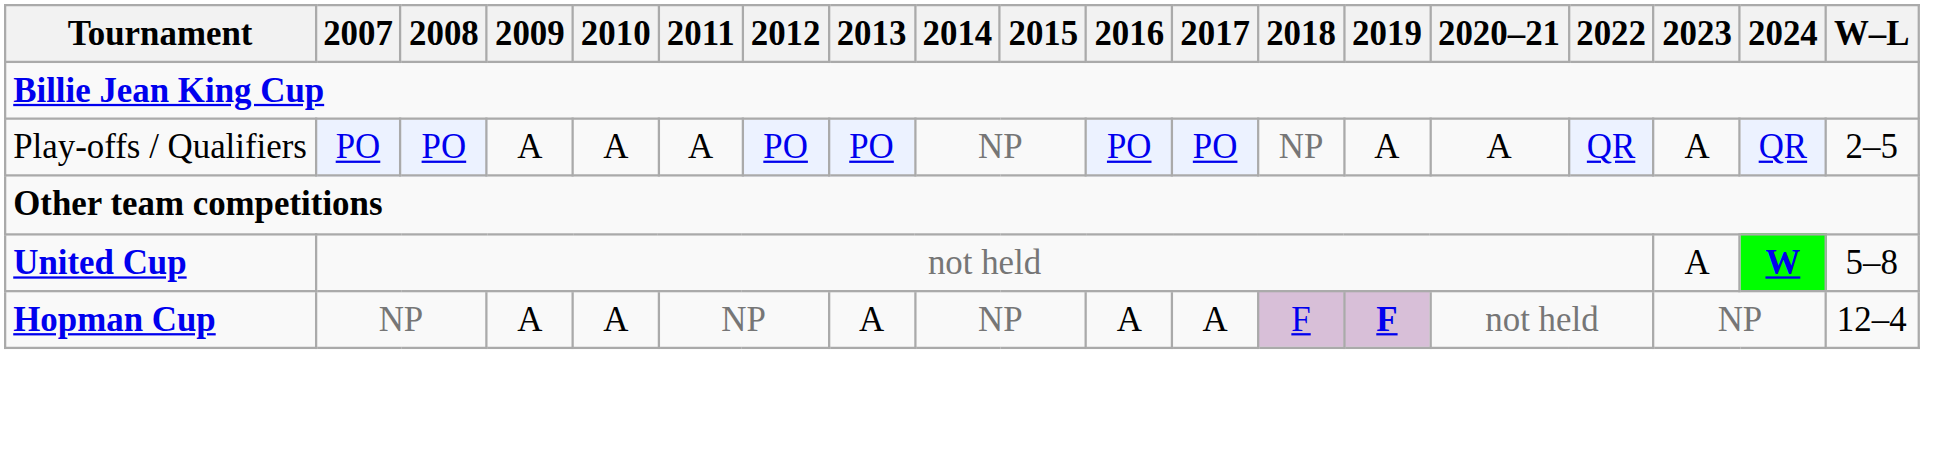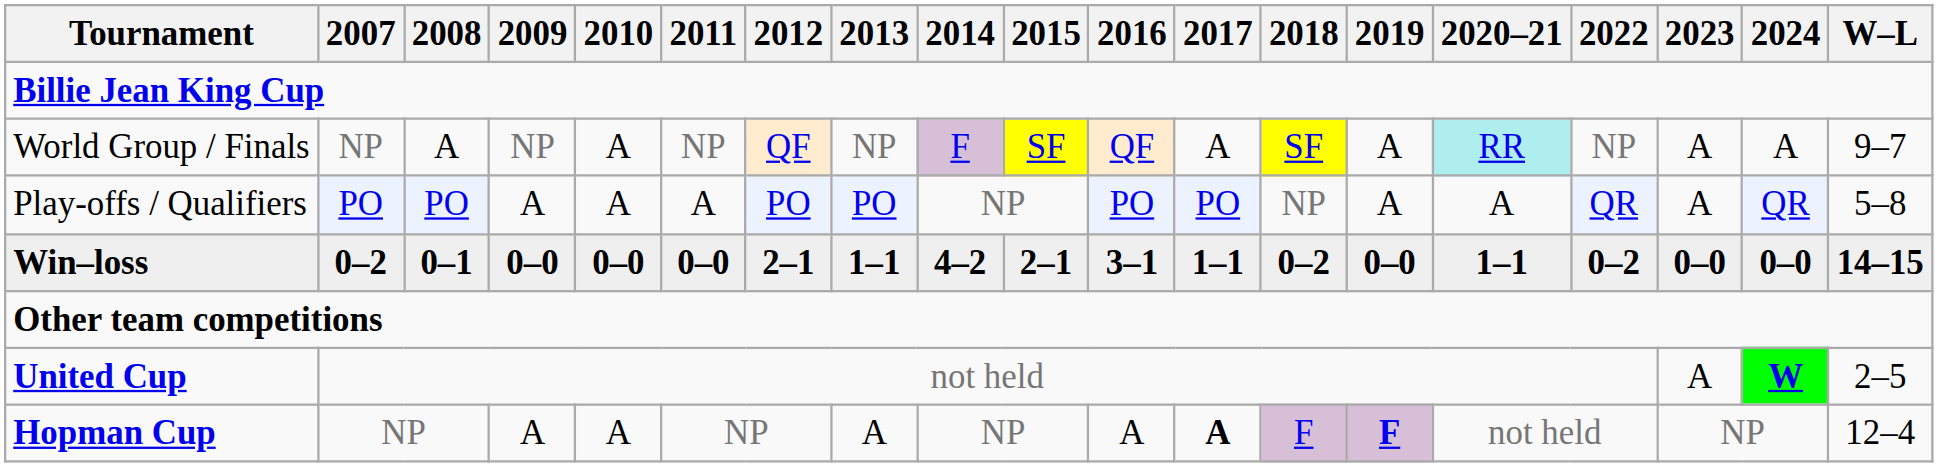 <table class="wikitable nowrap" style=font-size:96%;text-align:center>
 <tr>
 <th>Tournament</th>
 <th>2007</th>
 <th>2008</th>
 <th>2009</th>
 <th>2010</th>
 <th>2011</th>
 <th>2012</th>
 <th>2013</th>
 <th>2014</th>
 <th>2015</th>
 <th>2016</th>
 <th>2017</th>
 <th>2018</th>
 <th>2019</th>
 <th>2020–21</th>
 <th>2022</th>
 <th>2023</th>
 <th>2024</th>
 <th>W–L</th>
 </tr>
 <tr>
 <td colspan=19 align=left><strong><a href='#'>Billie Jean King Cup</a></strong></td>
 </tr>
 <tr>
+<td align=left>World Group / Finals</td>
+<td style=color:#767676>NP</td>
+<td>A</td>
+<td style=color:#767676>NP</td>
+<td>A</td>
+<td style=color:#767676>NP</td>
+<td bgcolor=ffebcd><a href='#'>QF</a></td>
+<td style=color:#767676>NP</td>
+<td bgcolor=thistle><a href='#'>F</a></td>
+<td bgcolor=yellow><a href='#'>SF</a></td>
+<td bgcolor=ffebcd><a href='#'>QF</a></td>
+<td>A</td>
+<td bgcolor=yellow><a href='#'>SF</a></td>
+<td>A</td>
+<td bgcolor=afeeee><a href='#'>RR</a></td>
+<td style=color:#767676>NP</td>
+<td>A</td>
+<td>A</td>
+<td>9–7</td>
+</tr>
+<tr>
 <td align=left>Play-offs / Qualifiers</td>
 <td bgcolor="ecf2ff"><a href='#'>PO</a></td>
 <td bgcolor=ecf2ff><a href='#'>PO</a></td>
 <td>A</td>
 <td>A</td>
 <td>A</td>
 <td bgcolor=ecf2ff><a href='#'>PO</a></td>
 <td bgcolor=ecf2ff><a href='#'>PO</a></td>
 <td colspan=2 style=color:#767676>NP</td>
 <td bgcolor=ecf2ff><a href='#'>PO</a></td>
 <td bgcolor=ecf2ff><a href='#'>PO</a></td>
 <td style=color:#767676>NP</td>
 <td>A</td>
 <td>A</td>
 <td bgcolor=ecf2ff><a href='#'>QR</a></td>
 <td>A</td>
 <td bgcolor=ecf2ff><a href='#'>QR</a></td>
-<td>2–5</td>
+<td>5–8</td>
+</tr>
+<tr style="font-weight:bold; background:#efefef;">
+<td style=text-align:left>Win–loss</td>
+<td>0–2</td>
+<td>0–1</td>
+<td>0–0</td>
+<td>0–0</td>
+<td>0–0</td>
+<td>2–1</td>
+<td>1–1</td>
+<td>4–2</td>
+<td>2–1</td>
+<td>3–1</td>
+<td>1–1</td>
+<td>0–2</td>
+<td>0–0</td>
+<td>1–1</td>
+<td>0–2</td>
+<td>0–0</td>
+<td>0–0</td>
+<td>14–15</td>
 </tr>
 <tr>
 <td colspan=19 align=left><strong>Other team competitions</strong></td>
 </tr>
 <tr>
 <td align=left><strong><a href='#'>United Cup</a></strong></td>
 <td colspan=15 style=color:#767676>not held</td>
 <td>A</td>
 <td bgcolor=lime><a href='#'><strong>W</strong></a></td>
-<td>5–8</td>
+<td>2–5</td>
 </tr>
 <tr>
 <td align=left><strong><a href='#'>Hopman Cup</a></strong></td>
 <td colspan=2 style=color:#767676>NP</td>
 <td>A</td>
 <td>A</td>
 <td colspan=2 style=color:#767676>NP</td>
 <td>A</td>
 <td colspan=2 style=color:#767676>NP</td>
 <td>A</td>
-<td>A</td>
+<td><strong>A</strong></td>
 <td bgcolor=thistle><a href='#'>F</a></td>
 <td bgcolor=thistle><strong><a href='#'>F</a></strong></td>
 <td colspan=2 style=color:#767676>not held</td>
 <td colspan=2 style=color:#767676>NP</td>
 <td>12–4</td>
 </tr>
 </table>
